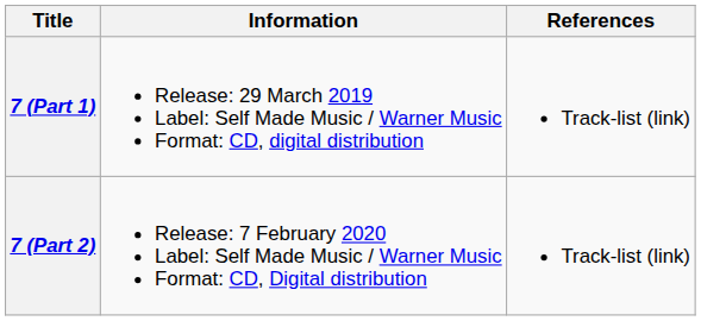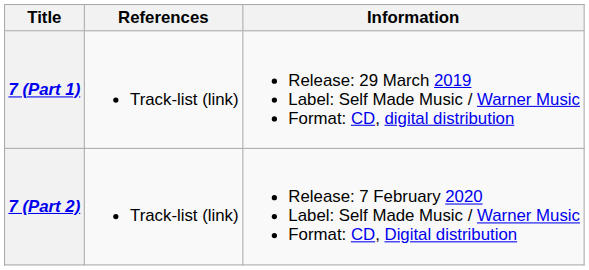 <table class="wikitable" style="font-size: 100%">
 <tr>
 <th>Title</th>
+<th>References</th>
 <th>Information</th>
-<th>References</th>
 </tr>
 <tr>
 <th scope="row"><strong><em><a href='#'>7 (Part 1)</a></em></strong></th>
+<td><br><ul><li>Track-list (link)</li></ul></td>
 <td><br><ul><li>Release: 29 March <a href='#'>2019</a></li><li>Label: Self Made Music / <a href='#'>Warner Music</a></li><li>Format: <a href='#'>CD</a>, <a href='#'>digital distribution</a></li></ul></td>
-<td><br><ul><li>Track-list (link)</li></ul></td>
 </tr>
 <tr>
 <th scope="row"><strong><em><a href='#'>7 (Part 2)</a></em></strong></th>
+<td><br><ul><li>Track-list (link)</li></ul></td>
 <td><br><ul><li>Release: 7 February <a href='#'>2020</a></li><li>Label: Self Made Music / <a href='#'>Warner Music</a></li><li>Format: <a href='#'>CD</a>, <a href='#'>Digital distribution</a></li></ul></td>
-<td><br><ul><li>Track-list (link)</li></ul></td>
 </tr>
 </table>
